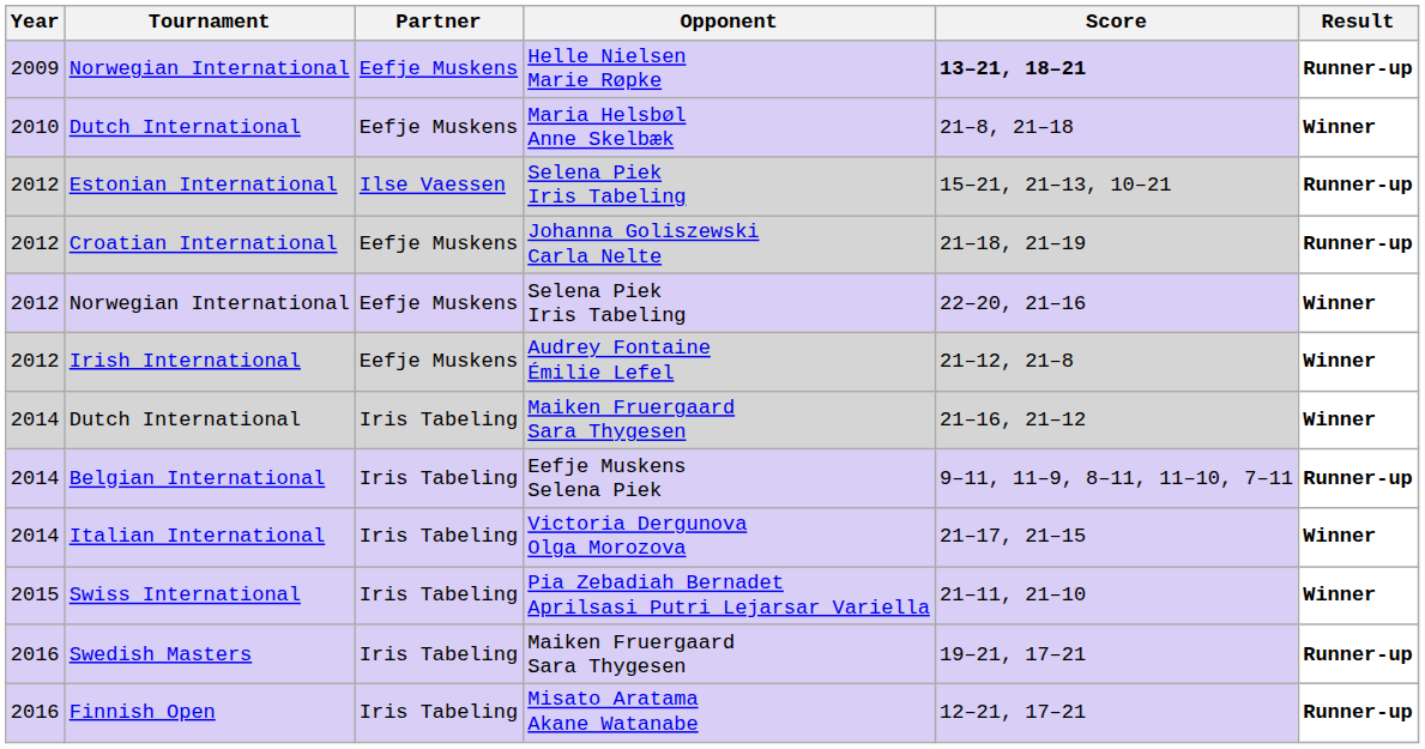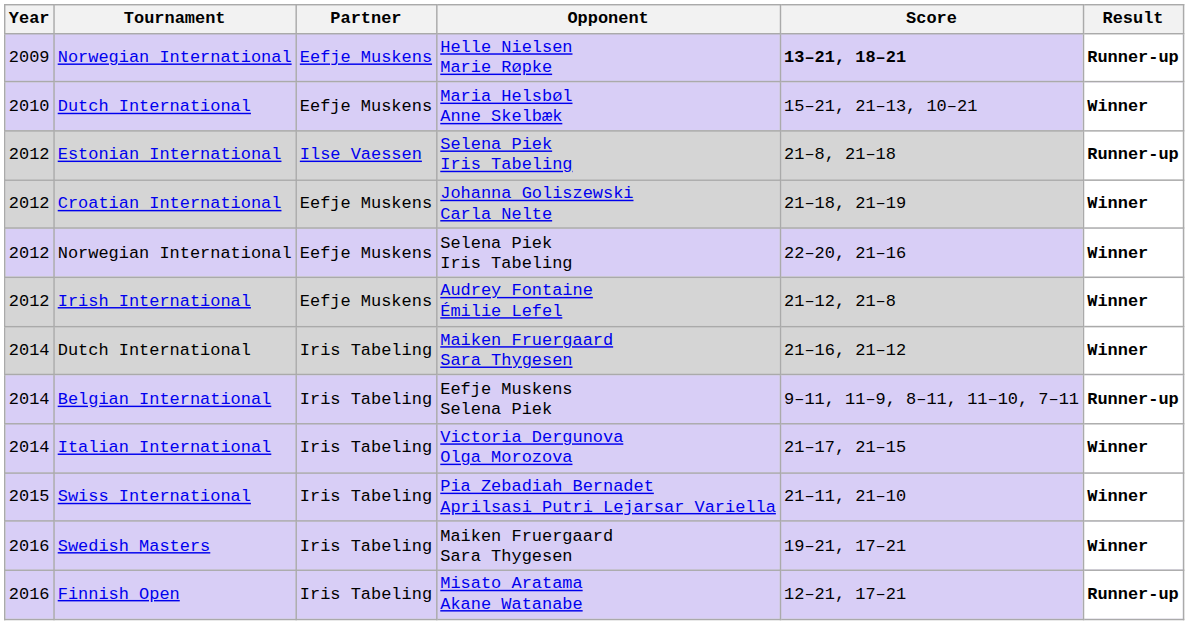 <table class="sortable wikitable" style="font-size: 90%;">
 <tr>
 <th>Year</th>
 <th>Tournament</th>
 <th>Partner</th>
 <th>Opponent</th>
 <th>Score</th>
 <th>Result</th>
 </tr>
 <tr style="background:#D8CEF6">
 <td align="center">2009</td>
 <td align="left"><a href='#'>Norwegian International</a></td>
 <td align="left"> <a href='#'>Eefje Muskens</a></td>
 <td align="left"> <a href='#'>Helle Nielsen</a><br> <a href='#'>Marie Røpke</a></td>
 <td align="left"><strong>13–21, 18–21</strong></td>
 <td style="text-align:left; background:white"> <strong>Runner-up</strong></td>
 </tr>
 <tr style="background:#D8CEF6">
 <td align="center">2010</td>
 <td align="left"><a href='#'>Dutch International</a></td>
 <td align="left"> Eefje Muskens</td>
 <td align="left"> <a href='#'>Maria Helsbøl</a><br> <a href='#'>Anne Skelbæk</a></td>
-<td align="left">21–8, 21–18</td>
+<td align="left">15–21, 21–13, 10–21</td>
 <td style="text-align:left; background:white"> <strong>Winner</strong></td>
 </tr>
 <tr style="background:#D5D5D5">
 <td align="center">2012</td>
 <td align="left"><a href='#'>Estonian International</a></td>
 <td align="left"> <a href='#'>Ilse Vaessen</a></td>
 <td align="left"> <a href='#'>Selena Piek</a><br> <a href='#'>Iris Tabeling</a></td>
-<td align="left">15–21, 21–13, 10–21</td>
+<td align="left">21–8, 21–18</td>
 <td style="text-align:left; background:white"> <strong>Runner-up</strong></td>
 </tr>
 <tr style="background:#D5D5D5">
 <td align="center">2012</td>
 <td align="left"><a href='#'>Croatian International</a></td>
 <td align="left"> Eefje Muskens</td>
 <td align="left"> <a href='#'>Johanna Goliszewski</a><br> <a href='#'>Carla Nelte</a></td>
 <td align="left">21–18, 21–19</td>
-<td style="text-align:left; background:white"> <strong>Runner-up</strong></td>
+<td style="text-align:left; background:white"> <strong>Winner</strong></td>
 </tr>
 <tr style="background:#D8CEF6">
 <td align="center">2012</td>
 <td align="left">Norwegian International</td>
 <td align="left"> Eefje Muskens</td>
 <td align="left"> Selena Piek<br> Iris Tabeling</td>
 <td align="left">22–20, 21–16</td>
 <td style="text-align:left; background:white"> <strong>Winner</strong></td>
 </tr>
 <tr style="background:#D5D5D5">
 <td align="center">2012</td>
 <td align="left"><a href='#'>Irish International</a></td>
 <td align="left"> Eefje Muskens</td>
 <td align="left"> <a href='#'>Audrey Fontaine</a><br> <a href='#'>Émilie Lefel</a></td>
 <td align="left">21–12, 21–8</td>
 <td style="text-align:left; background:white"> <strong>Winner</strong></td>
 </tr>
 <tr style="background:#D5D5D5">
 <td align="center">2014</td>
 <td align="left">Dutch International</td>
 <td align="left"> Iris Tabeling</td>
 <td align="left"> <a href='#'>Maiken Fruergaard</a><br> <a href='#'>Sara Thygesen</a></td>
 <td align="left">21–16, 21–12</td>
 <td style="text-align:left; background:white"> <strong>Winner</strong></td>
 </tr>
 <tr style="background:#D8CEF6">
 <td align="center">2014</td>
 <td align="left"><a href='#'>Belgian International</a></td>
 <td align="left"> Iris Tabeling</td>
 <td align="left"> Eefje Muskens<br> Selena Piek</td>
 <td align="left">9–11, 11–9, 8–11, 11–10, 7–11</td>
 <td style="text-align:left; background:white"> <strong>Runner-up</strong></td>
 </tr>
 <tr style="background:#D8CEF6">
 <td align="center">2014</td>
 <td align="left"><a href='#'>Italian International</a></td>
 <td align="left"> Iris Tabeling</td>
 <td align="left"> <a href='#'>Victoria Dergunova</a><br> <a href='#'>Olga Morozova</a></td>
 <td align="left">21–17, 21–15</td>
 <td style="text-align:left; background:white"> <strong>Winner</strong></td>
 </tr>
 <tr style="background:#D8CEF6">
 <td align="center">2015</td>
 <td align="left"><a href='#'>Swiss International</a></td>
 <td align="left"> Iris Tabeling</td>
 <td align="left"> <a href='#'>Pia Zebadiah Bernadet</a><br> <a href='#'>Aprilsasi Putri Lejarsar Variella</a></td>
 <td align="left">21–11, 21–10</td>
 <td style="text-align:left; background:white"> <strong>Winner</strong></td>
 </tr>
 <tr style="background:#D8CEF6">
 <td align="center">2016</td>
 <td align="left"><a href='#'>Swedish Masters</a></td>
 <td align="left"> Iris Tabeling</td>
 <td align="left"> Maiken Fruergaard<br> Sara Thygesen</td>
 <td align="left">19–21, 17–21</td>
-<td style="text-align:left; background:white"> <strong>Runner-up</strong></td>
+<td style="text-align:left; background:white"> <strong>Winner</strong></td>
 </tr>
 <tr style="background:#D8CEF6">
 <td align="center">2016</td>
 <td align="left"><a href='#'>Finnish Open</a></td>
 <td align="left"> Iris Tabeling</td>
 <td align="left"> <a href='#'>Misato Aratama</a><br> <a href='#'>Akane Watanabe</a></td>
 <td align="left">12–21, 17–21</td>
 <td style="text-align:left; background:white"> <strong>Runner-up</strong></td>
 </tr>
 </table>
